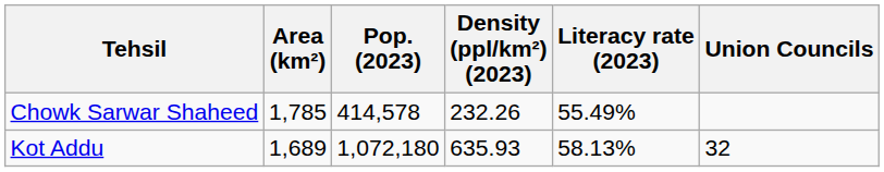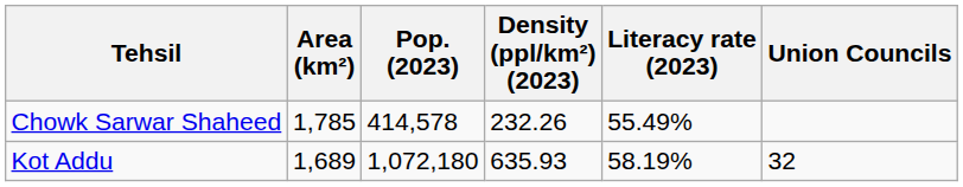 <table class="wikitable sortable static-row-numbers static-row-header-hash">
 <tr>
 <th>Tehsil</th>
 <th>Area<br>(km²)</th>
 <th>Pop.<br>(2023)</th>
 <th>Density<br>(ppl/km²)<br>(2023)</th>
 <th>Literacy rate<br>(2023)</th>
 <th>Union Councils</th>
 </tr>
 <tr>
 <td><a href='#'>Chowk Sarwar Shaheed</a></td>
 <td>1,785</td>
 <td>414,578</td>
 <td>232.26</td>
 <td>55.49%</td>
 <td></td>
 </tr>
 <tr>
 <td><a href='#'>Kot Addu</a></td>
 <td>1,689</td>
 <td>1,072,180</td>
 <td>635.93</td>
-<td>58.13%</td>
+<td>58.19%</td>
 <td>32</td>
 </tr>
 </table>
